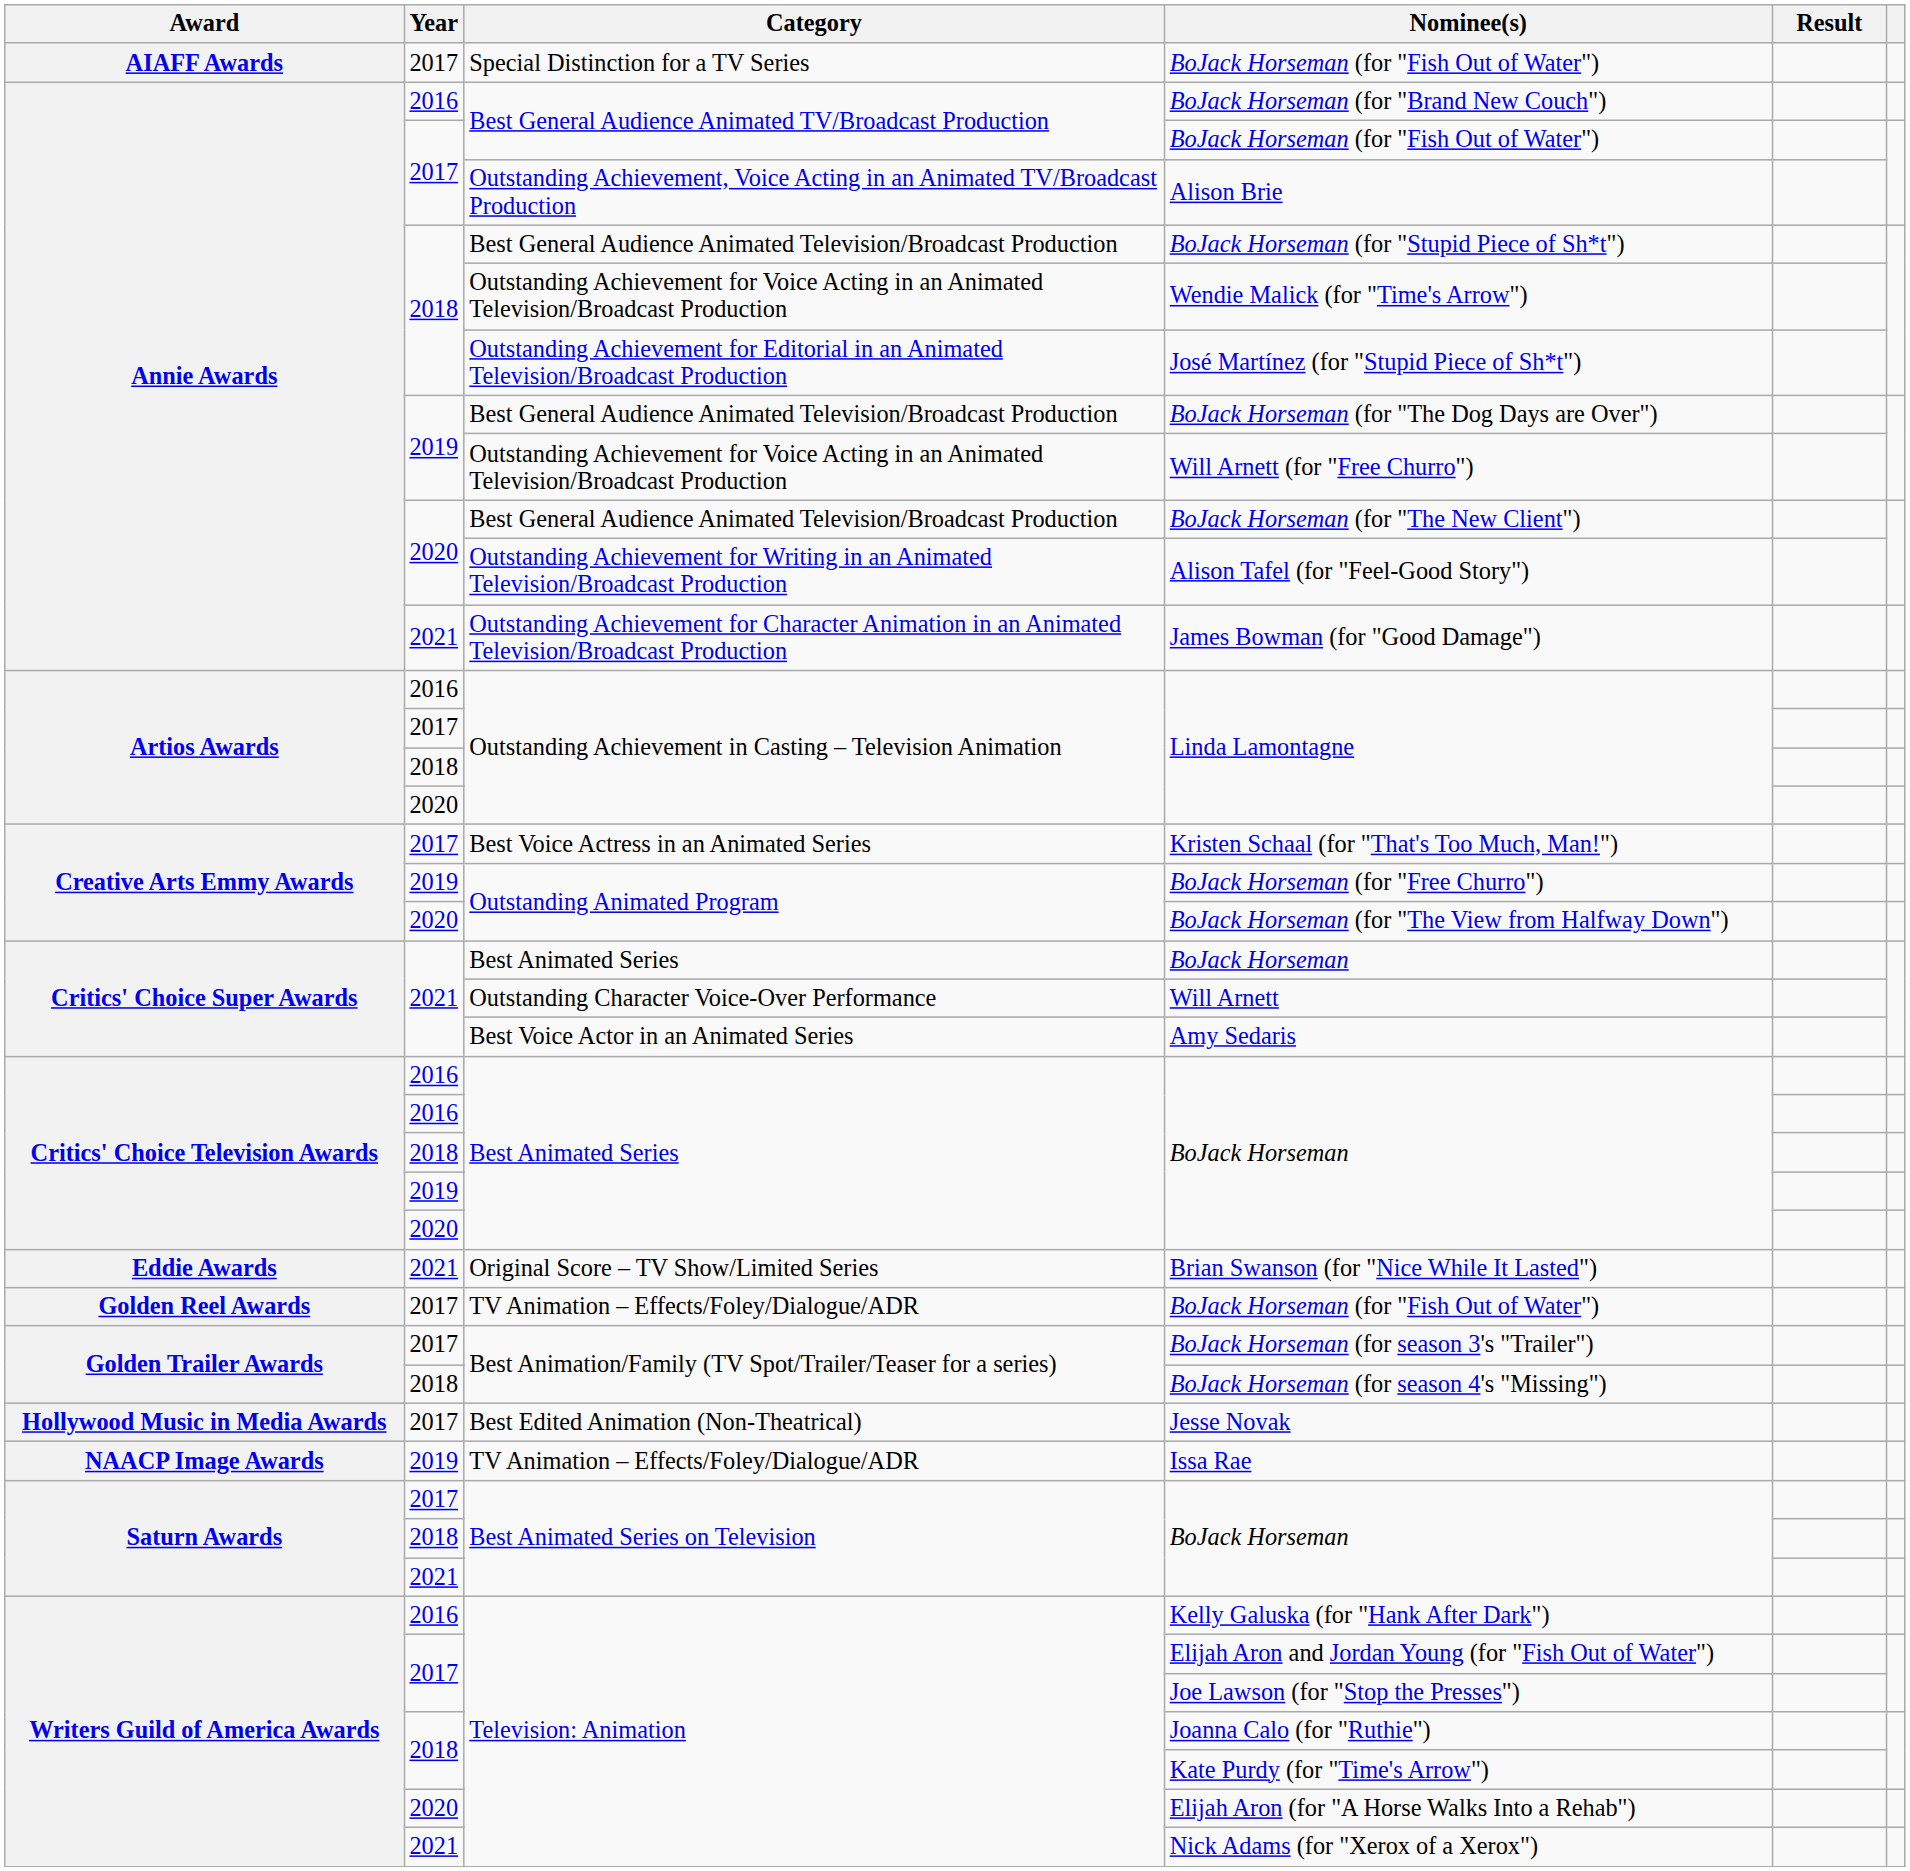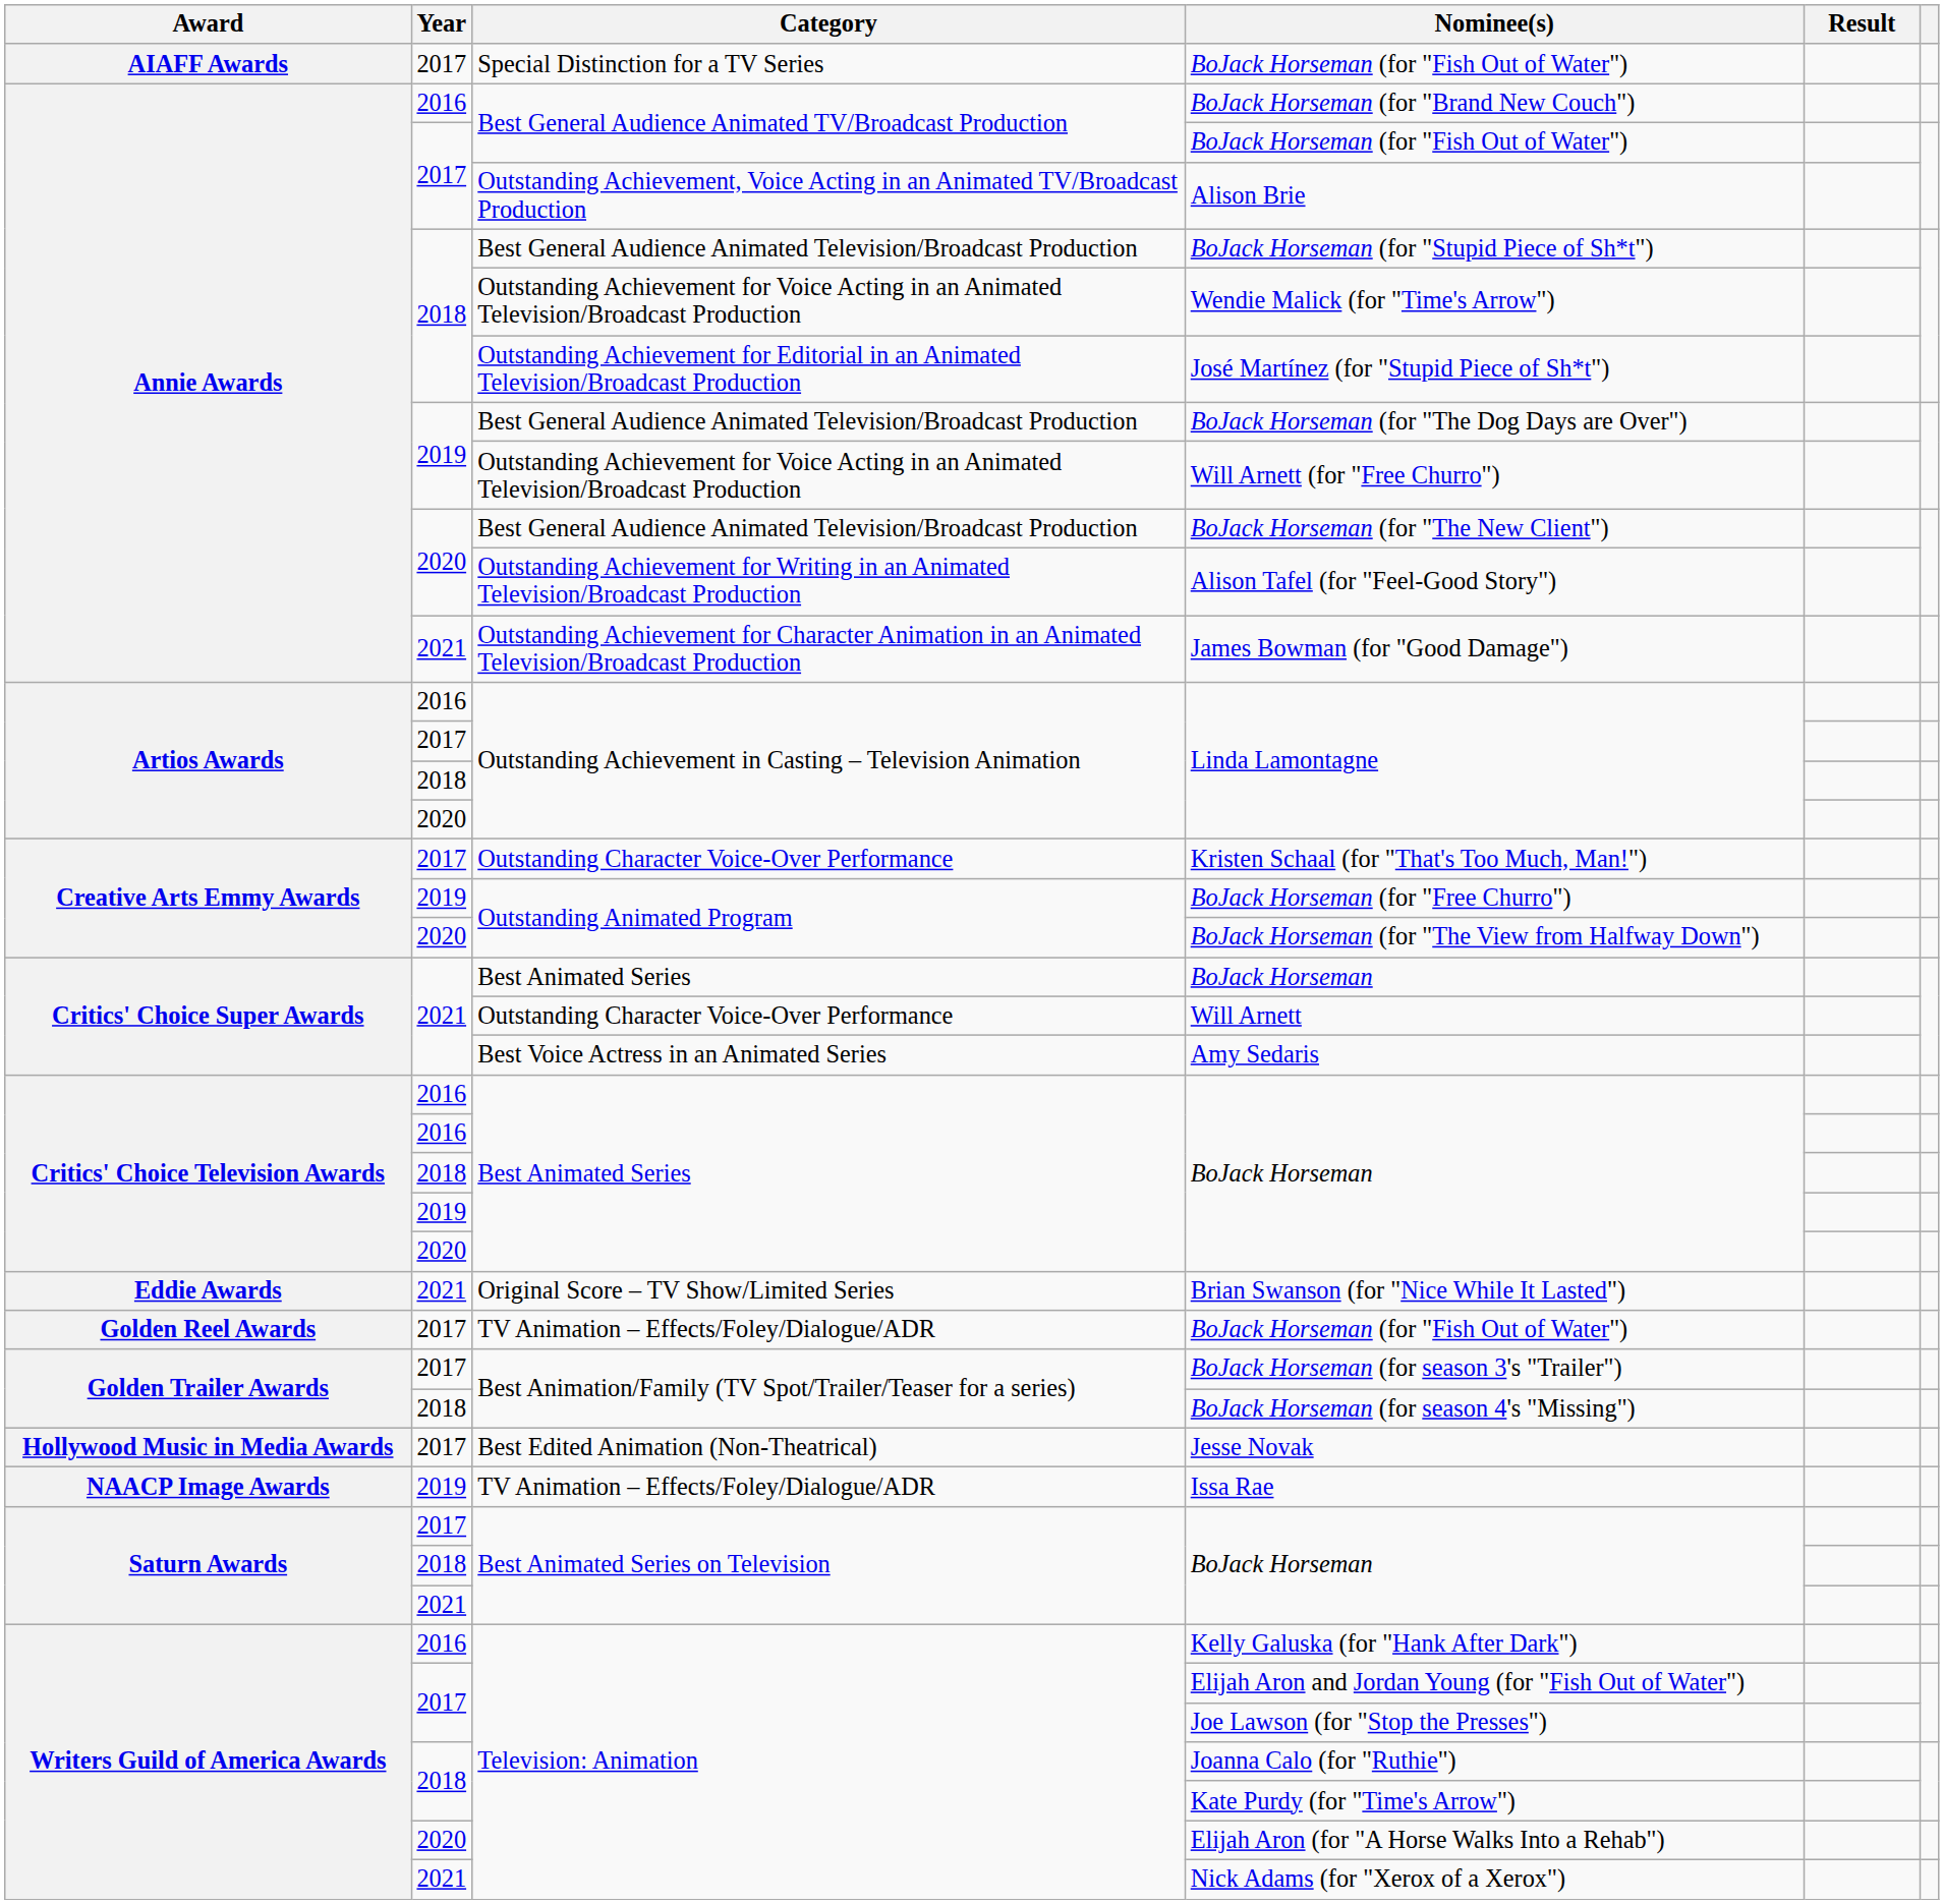 <table class="wikitable sortable plainrowheaders" style="width:99%">
 <tr>
 <th scope="col" style="width:21%;">Award</th>
 <th scope="col" style="width:3%;">Year</th>
 <th>Category</th>
 <th scope="col" style="width:32%;">Nominee(s)</th>
 <th scope="col" style="width:6%;">Result</th>
 <th scope="col" class="unsortable" style="width:1%;"></th>
 </tr>
 <tr>
 <th scope="row"><a href='#'>AIAFF Awards</a></th>
 <td style="text-align: center;">2017</td>
 <td>Special Distinction for a TV Series</td>
 <td><em><a href='#'>BoJack Horseman</a></em> (for "<a href='#'>Fish Out of Water</a>")</td>
 <td></td>
 <td align="center"></td>
 </tr>
 <tr>
 <th scope="row" rowspan=11><a href='#'>Annie Awards</a></th>
 <td style="text-align: center;"><a href='#'>2016</a></td>
 <td rowspan=2><a href='#'>Best General Audience Animated TV/Broadcast Production</a></td>
 <td><em><a href='#'>BoJack Horseman</a></em> (for "<a href='#'>Brand New Couch</a>")</td>
 <td></td>
 <td align="center"></td>
 </tr>
 <tr>
 <td style="text-align: center;" rowspan=2><a href='#'>2017</a></td>
 <td><em><a href='#'>BoJack Horseman</a></em> (for "<a href='#'>Fish Out of Water</a>")</td>
 <td></td>
 <td align="center" rowspan=2></td>
 </tr>
 <tr>
 <td><a href='#'>Outstanding Achievement, Voice Acting in an Animated TV/Broadcast Production</a></td>
 <td data-sort-value="Brie"><a href='#'>Alison Brie</a></td>
 <td></td>
 </tr>
 <tr>
 <td style="text-align: center;" rowspan=3><a href='#'>2018</a></td>
 <td>Best General Audience Animated Television/Broadcast Production</td>
 <td><em><a href='#'>BoJack Horseman</a></em> (for "<a href='#'>Stupid Piece of Sh*t</a>")</td>
 <td></td>
 <td align="center" rowspan=3></td>
 </tr>
 <tr>
 <td>Outstanding Achievement for Voice Acting in an Animated Television/Broadcast Production</td>
 <td data-sort-value="Malick"><a href='#'>Wendie Malick</a> (for "<a href='#'>Time's Arrow</a>")</td>
 <td></td>
 </tr>
 <tr>
 <td><a href='#'>Outstanding Achievement for Editorial in an Animated Television/Broadcast Production</a></td>
 <td data-sort-value="Martinez"><a href='#'>José Martínez</a> (for "<a href='#'>Stupid Piece of Sh*t</a>")</td>
 <td></td>
 </tr>
 <tr>
 <td style="text-align: center;" rowspan=2><a href='#'>2019</a></td>
 <td>Best General Audience Animated Television/Broadcast Production</td>
 <td><em><a href='#'>BoJack Horseman</a></em> (for "The Dog Days are Over")</td>
 <td></td>
 <td align="center" rowspan=2></td>
 </tr>
 <tr>
 <td>Outstanding Achievement for Voice Acting in an Animated Television/Broadcast Production</td>
 <td data-sort-value="Arnett"><a href='#'>Will Arnett</a> (for "<a href='#'>Free Churro</a>")</td>
 <td></td>
 </tr>
 <tr>
 <td style="text-align: center;" rowspan=2><a href='#'>2020</a></td>
 <td>Best General Audience Animated Television/Broadcast Production</td>
 <td><em><a href='#'>BoJack Horseman</a></em> (for "<a href='#'>The New Client</a>")</td>
 <td></td>
 <td align="center" rowspan=2><br></td>
 </tr>
 <tr>
 <td><a href='#'>Outstanding Achievement for Writing in an Animated Television/Broadcast Production</a></td>
 <td data-sort-value="Tafel"><a href='#'>Alison Tafel</a> (for "Feel-Good Story")</td>
 <td></td>
 </tr>
 <tr>
 <td style="text-align: center;"><a href='#'>2021</a></td>
 <td><a href='#'>Outstanding Achievement for Character Animation in an Animated Television/Broadcast Production</a></td>
 <td data-sort-value="Bowman"><a href='#'>James Bowman</a> (for "Good Damage")</td>
 <td></td>
 <td align="center"><br></td>
 </tr>
 <tr>
 <th scope="row" rowspan=4><a href='#'>Artios Awards</a></th>
 <td style="text-align: center;">2016</td>
 <td rowspan=4>Outstanding Achievement in Casting – Television Animation</td>
 <td data-sort-value="Lamontagne" rowspan=4><a href='#'>Linda Lamontagne</a></td>
 <td></td>
 <td align="center"></td>
 </tr>
 <tr>
 <td style="text-align: center;">2017</td>
 <td></td>
 <td align="center"></td>
 </tr>
 <tr>
 <td style="text-align: center;">2018</td>
 <td></td>
 <td align="center"></td>
 </tr>
 <tr>
 <td style="text-align: center;">2020</td>
 <td></td>
 <td align="center"></td>
 </tr>
 <tr>
 <th scope="row" rowspan=3><a href='#'>Creative Arts Emmy Awards</a></th>
 <td style="text-align: center;"><a href='#'>2017</a></td>
-<td>Best Voice Actress in an Animated Series</td>
+<td><a href='#'>Outstanding Character Voice-Over Performance</a></td>
 <td data-sort-value="Schaal"><a href='#'>Kristen Schaal</a> (for "<a href='#'>That's Too Much, Man!</a>")</td>
 <td></td>
 <td align="center"></td>
 </tr>
 <tr>
 <td style="text-align: center;"><a href='#'>2019</a></td>
 <td rowspan=2><a href='#'>Outstanding Animated Program</a></td>
 <td><em><a href='#'>BoJack Horseman</a></em> (for "<a href='#'>Free Churro</a>")</td>
 <td></td>
 <td align="center"></td>
 </tr>
 <tr>
 <td style="text-align: center;"><a href='#'>2020</a></td>
 <td><em><a href='#'>BoJack Horseman</a></em> (for "<a href='#'>The View from Halfway Down</a>")</td>
 <td></td>
 <td align="center"></td>
 </tr>
 <tr>
 <th scope="row" rowspan=3><a href='#'>Critics' Choice Super Awards</a></th>
 <td style="text-align: center;" rowspan=3><a href='#'>2021</a></td>
 <td>Best Animated Series</td>
 <td><em><a href='#'>BoJack Horseman</a></em></td>
 <td></td>
 <td align="center" rowspan=3><br></td>
 </tr>
 <tr>
 <td>Outstanding Character Voice-Over Performance</td>
 <td data-sort-value="Arnett"><a href='#'>Will Arnett</a></td>
 <td></td>
 </tr>
 <tr>
-<td>Best Voice Actor in an Animated Series</td>
+<td>Best Voice Actress in an Animated Series</td>
 <td data-sort-value="Sedaris"><a href='#'>Amy Sedaris</a></td>
 <td></td>
 </tr>
 <tr>
 <th scope="row" rowspan=5><a href='#'>Critics' Choice Television Awards</a></th>
 <td style="text-align: center;"><a href='#'>2016</a></td>
 <td rowspan=5><a href='#'>Best Animated Series</a></td>
 <td rowspan=5><em>BoJack Horseman</em></td>
 <td></td>
 <td align="center"></td>
 </tr>
 <tr>
 <td style="text-align: center;"><a href='#'>2016</a></td>
 <td></td>
 <td align="center"></td>
 </tr>
 <tr>
 <td style="text-align: center;"><a href='#'>2018</a></td>
 <td></td>
 <td align="center"></td>
 </tr>
 <tr>
 <td style="text-align: center;"><a href='#'>2019</a></td>
 <td></td>
 <td align="center"></td>
 </tr>
 <tr>
 <td style="text-align: center;"><a href='#'>2020</a></td>
 <td></td>
 <td align="center"></td>
 </tr>
 <tr>
 <th scope="row"><a href='#'>Eddie Awards</a></th>
 <td style="text-align: center;"><a href='#'>2021</a></td>
 <td>Original Score – TV Show/Limited Series</td>
 <td data-sort-value="Swanson"><a href='#'>Brian Swanson</a> (for "<a href='#'>Nice While It Lasted</a>")</td>
 <td></td>
 <td align="center"></td>
 </tr>
 <tr>
 <th scope="row"><a href='#'>Golden Reel Awards</a></th>
 <td style="text-align: center;">2017</td>
 <td>TV Animation – Effects/Foley/Dialogue/ADR</td>
 <td><em><a href='#'>BoJack Horseman</a></em> (for "<a href='#'>Fish Out of Water</a>")</td>
 <td></td>
 <td align="center"></td>
 </tr>
 <tr>
 <th scope="row" rowspan=2><a href='#'>Golden Trailer Awards</a></th>
 <td style="text-align: center;">2017</td>
 <td rowspan=2>Best Animation/Family (TV Spot/Trailer/Teaser for a series)</td>
 <td><em><a href='#'>BoJack Horseman</a></em> (for <a href='#'>season 3</a>'s "Trailer")</td>
 <td></td>
 <td align="center"></td>
 </tr>
 <tr>
 <td style="text-align: center;">2018</td>
 <td><em><a href='#'>BoJack Horseman</a></em> (for <a href='#'>season 4</a>'s "Missing")</td>
 <td></td>
 <td align="center"></td>
 </tr>
 <tr>
 <th scope="row"><a href='#'>Hollywood Music in Media Awards</a></th>
 <td style="text-align: center;">2017</td>
 <td>Best Edited Animation (Non-Theatrical)</td>
 <td data-sort-value="Novak"><a href='#'>Jesse Novak</a></td>
 <td></td>
 <td align="center"></td>
 </tr>
 <tr>
 <th scope="row"><a href='#'>NAACP Image Awards</a></th>
 <td style="text-align: center;"><a href='#'>2019</a></td>
 <td>TV Animation – Effects/Foley/Dialogue/ADR</td>
 <td data-sort-value="Rae"><a href='#'>Issa Rae</a></td>
 <td></td>
 <td align="center"></td>
 </tr>
 <tr>
 <th scope="row" rowspan=3><a href='#'>Saturn Awards</a></th>
 <td style="text-align: center;"><a href='#'>2017</a></td>
 <td rowspan=3><a href='#'>Best Animated Series on Television</a></td>
 <td rowspan=3><em>BoJack Horseman</em></td>
 <td></td>
 <td align="center"></td>
 </tr>
 <tr>
 <td style="text-align: center;"><a href='#'>2018</a></td>
 <td></td>
 <td align="center"></td>
 </tr>
 <tr>
 <td style="text-align: center;"><a href='#'>2021</a></td>
 <td></td>
 <td align="center"></td>
 </tr>
 <tr>
 <th scope="row" rowspan=7><a href='#'>Writers Guild of America Awards</a></th>
 <td style="text-align: center;"><a href='#'>2016</a></td>
 <td rowspan=7><a href='#'>Television: Animation</a></td>
 <td data-sort-value="Galuska"><a href='#'>Kelly Galuska</a> (for "<a href='#'>Hank After Dark</a>")</td>
 <td></td>
 <td align="center"></td>
 </tr>
 <tr>
 <td style="text-align: center;" rowspan=2><a href='#'>2017</a></td>
 <td data-sort-value="Aron"><a href='#'>Elijah Aron</a> and <a href='#'>Jordan Young</a> (for "<a href='#'>Fish Out of Water</a>")</td>
 <td></td>
 <td align="center" rowspan=2></td>
 </tr>
 <tr>
 <td data-sort-value="Lawson"><a href='#'>Joe Lawson</a> (for "<a href='#'>Stop the Presses</a>")</td>
 <td></td>
 </tr>
 <tr>
 <td style="text-align: center;" rowspan=2><a href='#'>2018</a></td>
 <td data-sort-value="Calo"><a href='#'>Joanna Calo</a> (for "<a href='#'>Ruthie</a>")</td>
 <td></td>
 <td align="center" rowspan=2></td>
 </tr>
 <tr>
 <td data-sort-value="Purdy"><a href='#'>Kate Purdy</a> (for "<a href='#'>Time's Arrow</a>")</td>
 <td></td>
 </tr>
 <tr>
 <td style="text-align: center;"><a href='#'>2020</a></td>
 <td data-sort-value="Aron"><a href='#'>Elijah Aron</a> (for "A Horse Walks Into a Rehab")</td>
 <td></td>
 <td align="center"></td>
 </tr>
 <tr>
 <td style="text-align: center;"><a href='#'>2021</a></td>
 <td data-sort-value="Adams"><a href='#'>Nick Adams</a> (for "Xerox of a Xerox")</td>
 <td></td>
 <td align="center"><br></td>
 </tr>
 </table>
